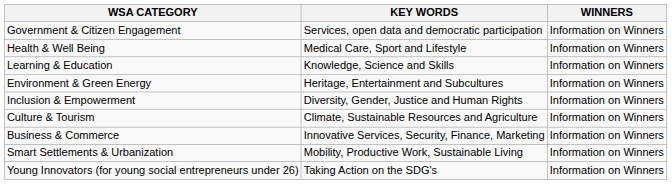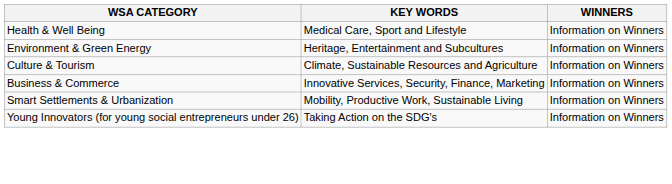 <table class="wikitable">
 <tr>
 <th>WSA CATEGORY</th>
 <th>KEY WORDS</th>
 <th>WINNERS</th>
 </tr>
 <tr>
-<td>Government & Citizen Engagement</td>
-<td>Services, open data and democratic participation</td>
-<td>Information on Winners</td>
-</tr>
-<tr>
 <td>Health & Well Being</td>
 <td>Medical Care, Sport and Lifestyle</td>
 <td>Information on Winners</td>
 </tr>
 <tr>
-<td>Learning & Education</td>
-<td>Knowledge, Science and Skills</td>
-<td>Information on Winners</td>
-</tr>
-<tr>
 <td>Environment & Green Energy</td>
 <td>Heritage, Entertainment and Subcultures</td>
-<td>Information on Winners</td>
-</tr>
-<tr>
-<td>Inclusion & Empowerment</td>
-<td>Diversity, Gender, Justice and Human Rights</td>
 <td>Information on Winners</td>
 </tr>
 <tr>
 <td>Culture & Tourism</td>
 <td>Climate, Sustainable Resources and Agriculture</td>
 <td>Information on Winners</td>
 </tr>
 <tr>
 <td>Business & Commerce</td>
 <td>Innovative Services, Security, Finance, Marketing</td>
 <td>Information on Winners</td>
 </tr>
 <tr>
 <td>Smart Settlements & Urbanization</td>
 <td>Mobility, Productive Work, Sustainable Living</td>
 <td>Information on Winners</td>
 </tr>
 <tr>
 <td>Young Innovators (for young social entrepreneurs under 26)</td>
 <td>Taking Action on the SDG's</td>
 <td>Information on Winners</td>
 </tr>
 </table>
